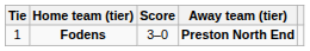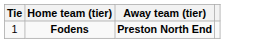 <table class="wikitable" style="text-align:center; font-size:85%">
 <tr>
 <th>Tie</th>
 <th>Home team (tier)</th>
-<th>Score</th>
 <th>Away team (tier)</th>
 <th></th>
 </tr>
 <tr>
 <td align="center">1</td>
 <td><strong>Fodens</strong></td>
-<td align="center">3–0</td>
 <td><strong>Preston North End</strong></td>
 <td></td>
 </tr>
 </table>
